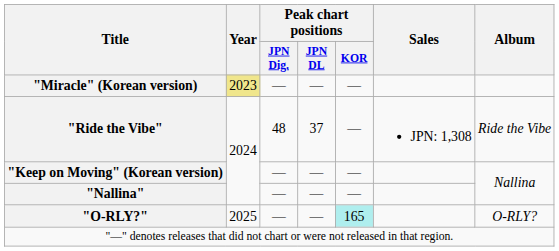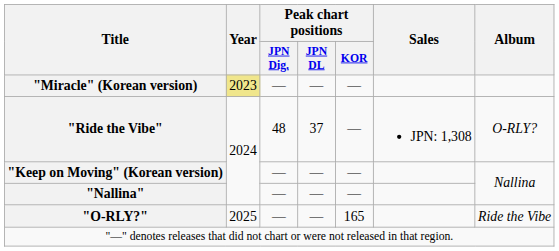 <table class="wikitable plainrowheaders" style="text-align:center">
 <tr>
 <th scope="col" rowspan="2">Title</th>
 <th scope="col" rowspan="2">Year</th>
 <th scope="col" colspan="3">Peak chart positions</th>
 <th scope="col" rowspan="2">Sales</th>
 <th scope="col" rowspan="2">Album</th>
 </tr>
 <tr>
 <th scope="col" style="width:2.75em;font-size:85%"><a href='#'>JPN<br>Dig.</a><br></th>
 <th scope="col" style="width:2.75em;font-size:85%"><a href='#'>JPN<br>DL</a><br></th>
 <th scope="col" style="width:2.75em;font-size:85%"><a href='#'>KOR</a><br></th>
 </tr>
 <tr>
 <th scope="row">"Miracle" (Korean version)</th>
 <td style="background: khaki;">2023</td>
 <td>—</td>
 <td>—</td>
 <td>—</td>
 <td></td>
 <td></td>
 </tr>
 <tr>
 <th scope="row">"Ride the Vibe"</th>
 <td rowspan="3">2024</td>
 <td>48</td>
 <td>37</td>
 <td>—</td>
 <td><br><ul><li>JPN: 1,308 </li></ul></td>
-<td><em>Ride the Vibe</em></td>
+<td><em>O-RLY?</em></td>
 </tr>
 <tr>
 <th scope="row">"Keep on Moving" (Korean version)</th>
 <td>—</td>
 <td>—</td>
 <td>—</td>
 <td></td>
 <td rowspan="2"><em>Nallina</em></td>
 </tr>
 <tr>
 <th scope="row">"Nallina"</th>
 <td>—</td>
 <td>—</td>
 <td>—</td>
 <td></td>
 </tr>
 <tr>
 <th scope="row">"O-RLY?"</th>
 <td>2025</td>
 <td>—</td>
 <td>—</td>
-<td style="background: paleturquoise;">165</td>
+<td>165</td>
 <td></td>
-<td><em>O-RLY?</em></td>
+<td><em>Ride the Vibe</em></td>
 </tr>
 <tr>
 <td colspan="7" style="font-size:85%">"—" denotes releases that did not chart or were not released in that region.</td>
 </tr>
 </table>
